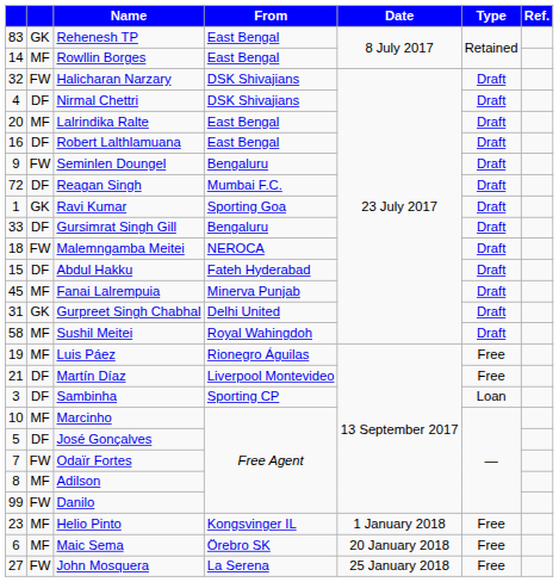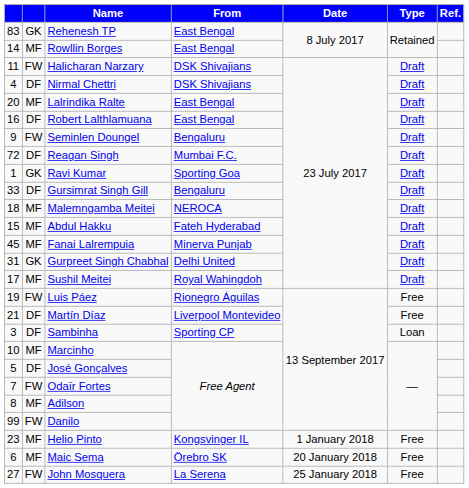 <table class="wikitable plainrowheaders sortable"  style="text-align:center; font-size:90%; ">
 <tr>
 <th style="background:#00f; color:white;"></th>
 <th style="background:#00f; color:white; "></th>
 <th style="background:#00f; color:white; ">Name</th>
 <th style="background:#00f; color:white; ">From</th>
 <th style="background:#00f; color:white; ">Date</th>
 <th style="background:#00f; color:white; ">Type</th>
 <th style="background:#00f; color:white; ">Ref.</th>
 </tr>
 <tr>
 <td>83</td>
 <td>GK</td>
 <td align=left> <a href='#'>Rehenesh TP</a></td>
 <td align=left> <a href='#'>East Bengal</a></td>
 <td rowspan="2">8 July 2017</td>
 <td rowspan="2">Retained</td>
 <td></td>
 </tr>
 <tr>
 <td>14</td>
 <td>MF</td>
 <td align=left> <a href='#'>Rowllin Borges</a></td>
 <td align=left> <a href='#'>East Bengal</a></td>
 <td></td>
 </tr>
 <tr>
-<td>32</td>
+<td>11</td>
 <td>FW</td>
 <td align=left> <a href='#'>Halicharan Narzary</a></td>
 <td align=left> <a href='#'>DSK Shivajians</a></td>
 <td rowspan="13">23 July 2017</td>
 <td><a href='#'>Draft</a></td>
 <td></td>
 </tr>
 <tr>
 <td>4</td>
 <td>DF</td>
 <td align=left> <a href='#'>Nirmal Chettri</a></td>
 <td align=left> <a href='#'>DSK Shivajians</a></td>
 <td><a href='#'>Draft</a></td>
 <td></td>
 </tr>
 <tr>
 <td>20</td>
 <td>MF</td>
 <td align=left> <a href='#'>Lalrindika Ralte</a></td>
 <td align=left> <a href='#'>East Bengal</a></td>
 <td><a href='#'>Draft</a></td>
 <td></td>
 </tr>
 <tr>
 <td>16</td>
 <td>DF</td>
 <td align=left> <a href='#'>Robert Lalthlamuana</a></td>
 <td align=left> <a href='#'>East Bengal</a></td>
 <td><a href='#'>Draft</a></td>
 <td></td>
 </tr>
 <tr>
 <td>9</td>
 <td>FW</td>
 <td align=left> <a href='#'>Seminlen Doungel</a></td>
 <td align=left> <a href='#'>Bengaluru</a></td>
 <td><a href='#'>Draft</a></td>
 <td></td>
 </tr>
 <tr>
 <td>72</td>
 <td>DF</td>
 <td align=left> <a href='#'>Reagan Singh</a></td>
 <td align=left> <a href='#'>Mumbai F.C.</a></td>
 <td><a href='#'>Draft</a></td>
 <td></td>
 </tr>
 <tr>
 <td>1</td>
 <td>GK</td>
 <td align=left> <a href='#'>Ravi Kumar</a></td>
 <td align=left> <a href='#'>Sporting Goa</a></td>
 <td><a href='#'>Draft</a></td>
 <td></td>
 </tr>
 <tr>
 <td>33</td>
 <td>DF</td>
 <td align=left> <a href='#'>Gursimrat Singh Gill</a></td>
 <td align=left> <a href='#'>Bengaluru</a></td>
 <td><a href='#'>Draft</a></td>
 <td></td>
 </tr>
 <tr>
 <td>18</td>
-<td>FW</td>
+<td>MF</td>
 <td align=left> <a href='#'>Malemngamba Meitei</a></td>
 <td align=left> <a href='#'>NEROCA</a></td>
 <td><a href='#'>Draft</a></td>
 <td></td>
 </tr>
 <tr>
 <td>15</td>
-<td>DF</td>
+<td>MF</td>
 <td align=left> <a href='#'>Abdul Hakku</a></td>
 <td align=left> <a href='#'>Fateh Hyderabad</a></td>
 <td><a href='#'>Draft</a></td>
 <td></td>
 </tr>
 <tr>
 <td>45</td>
 <td>MF</td>
 <td align=left> <a href='#'>Fanai Lalrempuia</a></td>
 <td align=left> <a href='#'>Minerva Punjab</a></td>
 <td><a href='#'>Draft</a></td>
 <td></td>
 </tr>
 <tr>
 <td>31</td>
 <td>GK</td>
 <td align=left> <a href='#'>Gurpreet Singh Chabhal</a></td>
 <td align=left> <a href='#'>Delhi United</a></td>
 <td><a href='#'>Draft</a></td>
 <td></td>
 </tr>
 <tr>
-<td>58</td>
+<td>17</td>
 <td>MF</td>
 <td align=left> <a href='#'>Sushil Meitei</a></td>
 <td align=left> <a href='#'>Royal Wahingdoh</a></td>
 <td><a href='#'>Draft</a></td>
 <td></td>
 </tr>
 <tr>
 <td>19</td>
-<td>MF</td>
+<td>FW</td>
 <td align=left> <a href='#'>Luis Páez</a></td>
 <td align=left> <a href='#'>Rionegro Águilas</a></td>
 <td rowspan="8">13 September 2017</td>
 <td>Free</td>
 <td></td>
 </tr>
 <tr>
 <td>21</td>
 <td>DF</td>
 <td align=left> <a href='#'>Martín Díaz</a></td>
 <td align=left> <a href='#'>Liverpool Montevideo</a></td>
 <td>Free</td>
 <td></td>
 </tr>
 <tr>
 <td>3</td>
 <td>DF</td>
 <td align=left> <a href='#'>Sambinha</a></td>
 <td align=left> <a href='#'>Sporting CP</a></td>
 <td>Loan</td>
 <td></td>
 </tr>
 <tr>
 <td>10</td>
 <td>MF</td>
 <td align=left> <a href='#'>Marcinho</a></td>
 <td rowspan="5" align=Center><em>Free Agent</em></td>
 <td rowspan="5">—</td>
 <td></td>
 </tr>
 <tr>
 <td>5</td>
 <td>DF</td>
 <td align=left> <a href='#'>José Gonçalves</a></td>
 <td></td>
 </tr>
 <tr>
 <td>7</td>
 <td>FW</td>
 <td align=left> <a href='#'>Odaïr Fortes</a></td>
 <td></td>
 </tr>
 <tr>
 <td>8</td>
 <td>MF</td>
 <td align=left> <a href='#'>Adilson</a></td>
 <td></td>
 </tr>
 <tr>
 <td>99</td>
 <td>FW</td>
 <td align=left> <a href='#'>Danilo</a></td>
 </tr>
 <tr>
 <td>23</td>
 <td>MF</td>
 <td align=left> <a href='#'>Helio Pinto</a></td>
 <td align=left><a href='#'>Kongsvinger IL</a></td>
 <td>1 January 2018</td>
 <td>Free</td>
 <td></td>
 </tr>
 <tr>
 <td>6</td>
 <td>MF</td>
 <td align=left> <a href='#'>Maic Sema</a></td>
 <td align=left><a href='#'>Örebro SK</a></td>
 <td>20 January 2018</td>
 <td>Free</td>
 <td></td>
 </tr>
 <tr>
 <td>27</td>
 <td>FW</td>
 <td align=left> <a href='#'>John Mosquera</a></td>
 <td align=left> <a href='#'>La Serena</a></td>
 <td>25 January 2018</td>
 <td>Free</td>
 <td></td>
 </tr>
 </table>
